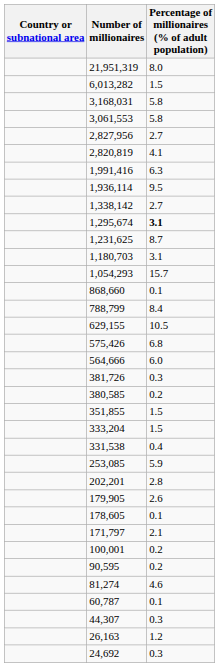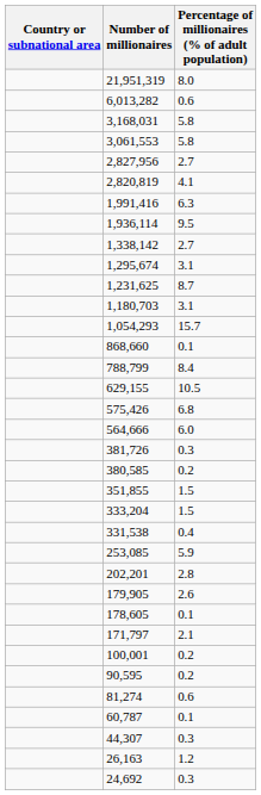 <table class="wikitable sortable static-row-numbers" style="text-align: left">
 <tr class="static-row-header" style="text-align:center;vertical-align:bottom;">
 <th>Country or<br><a href='#'>subnational area</a><br><br></th>
 <th>Number of<br>millionaires<br><br></th>
 <th>Percentage of<br>millionaires<br>(% of adult<br>population)</th>
 </tr>
 <tr>
 <td></td>
 <td>21,951,319</td>
 <td>8.0</td>
 </tr>
 <tr>
 <td></td>
 <td>6,013,282</td>
-<td>1.5</td>
+<td>0.6</td>
 </tr>
 <tr>
 <td></td>
 <td>3,168,031</td>
 <td>5.8</td>
 </tr>
 <tr>
 <td></td>
 <td>3,061,553</td>
 <td>5.8</td>
 </tr>
 <tr>
 <td></td>
 <td>2,827,956</td>
 <td>2.7</td>
 </tr>
 <tr>
 <td></td>
 <td>2,820,819</td>
 <td>4.1</td>
 </tr>
 <tr>
 <td></td>
 <td>1,991,416</td>
 <td>6.3</td>
 </tr>
 <tr>
 <td></td>
 <td>1,936,114</td>
 <td>9.5</td>
 </tr>
 <tr>
 <td></td>
 <td>1,338,142</td>
 <td>2.7</td>
 </tr>
 <tr>
 <td></td>
 <td>1,295,674</td>
-<td><strong>3.1</strong></td>
+<td>3.1</td>
 </tr>
 <tr>
 <td></td>
 <td>1,231,625</td>
 <td>8.7</td>
 </tr>
 <tr>
 <td></td>
 <td>1,180,703</td>
 <td>3.1</td>
 </tr>
 <tr>
 <td></td>
 <td>1,054,293</td>
 <td>15.7</td>
 </tr>
 <tr>
 <td></td>
 <td>868,660</td>
 <td>0.1</td>
 </tr>
 <tr>
 <td></td>
 <td>788,799</td>
 <td>8.4</td>
 </tr>
 <tr>
 <td></td>
 <td>629,155</td>
 <td>10.5</td>
 </tr>
 <tr>
 <td></td>
 <td>575,426</td>
 <td>6.8</td>
 </tr>
 <tr>
 <td></td>
 <td>564,666</td>
 <td>6.0</td>
 </tr>
 <tr>
 <td></td>
 <td>381,726</td>
 <td>0.3</td>
 </tr>
 <tr>
 <td></td>
 <td>380,585</td>
 <td>0.2</td>
 </tr>
 <tr>
 <td></td>
 <td>351,855</td>
 <td>1.5</td>
 </tr>
 <tr>
 <td></td>
 <td>333,204</td>
 <td>1.5</td>
 </tr>
 <tr>
 <td></td>
 <td>331,538</td>
 <td>0.4</td>
 </tr>
 <tr>
 <td></td>
 <td>253,085</td>
 <td>5.9</td>
 </tr>
 <tr>
 <td></td>
 <td>202,201</td>
 <td>2.8</td>
 </tr>
 <tr>
 <td></td>
 <td>179,905</td>
 <td>2.6</td>
 </tr>
 <tr>
 <td></td>
 <td>178,605</td>
 <td>0.1</td>
 </tr>
 <tr>
 <td></td>
 <td>171,797</td>
 <td>2.1</td>
 </tr>
 <tr>
 <td></td>
 <td>100,001</td>
 <td>0.2</td>
 </tr>
 <tr>
 <td></td>
 <td>90,595</td>
 <td>0.2</td>
 </tr>
 <tr>
 <td></td>
 <td>81,274</td>
-<td>4.6</td>
+<td>0.6</td>
 </tr>
 <tr>
 <td></td>
 <td>60,787</td>
 <td>0.1</td>
 </tr>
 <tr>
 <td></td>
 <td>44,307</td>
 <td>0.3</td>
 </tr>
 <tr>
 <td></td>
 <td>26,163</td>
 <td>1.2</td>
 </tr>
 <tr>
 <td></td>
 <td>24,692</td>
 <td>0.3</td>
 </tr>
 </table>
